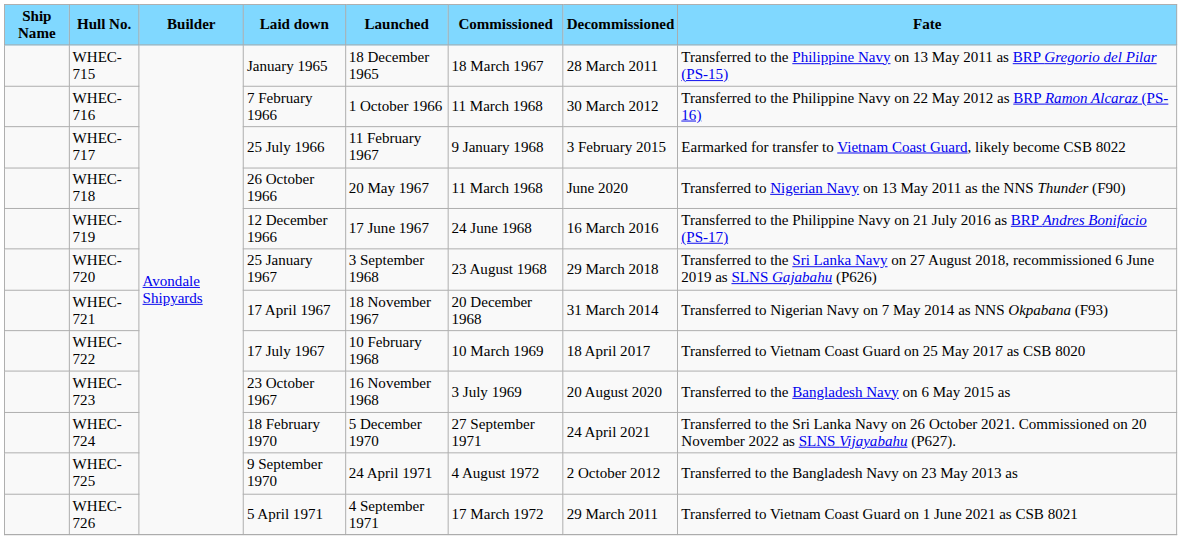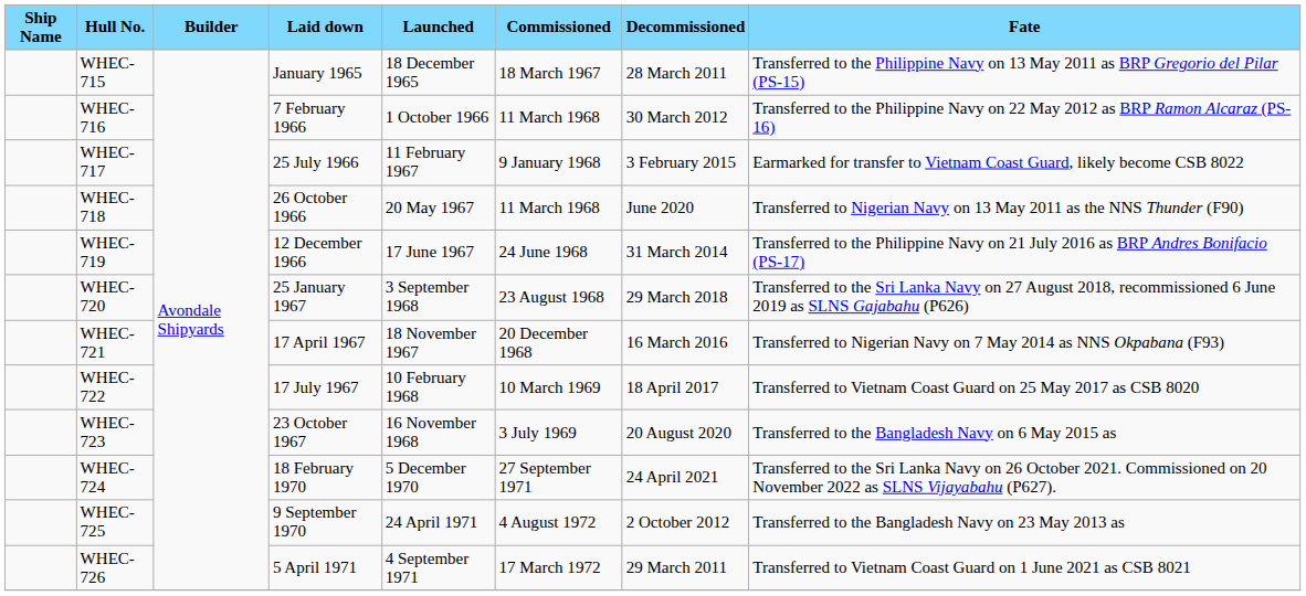 <table class="sortable wikitable">
 <tr>
 <th style="background: #80D8FF;">Ship Name</th>
 <th style="background: #80D8FF;">Hull No.</th>
 <th style="background: #80D8FF;">Builder</th>
 <th style="background: #80D8FF;">Laid down</th>
 <th style="background: #80D8FF;">Launched</th>
 <th style="background: #80D8FF;">Commissioned</th>
 <th style="background: #80D8FF;">Decommissioned</th>
 <th style="background: #80D8FF;">Fate</th>
 </tr>
 <tr>
 <td></td>
 <td>WHEC-715</td>
 <td rowspan=12><a href='#'>Avondale Shipyards</a></td>
 <td>January 1965</td>
 <td>18 December 1965</td>
 <td>18 March 1967</td>
 <td>28 March 2011</td>
 <td>Transferred to the <a href='#'>Philippine Navy</a> on 13 May 2011 as <a href='#'>BRP <em>Gregorio del Pilar</em> (PS-15)</a></td>
 </tr>
 <tr>
 <td></td>
 <td>WHEC-716</td>
 <td>7 February 1966</td>
 <td>1 October 1966</td>
 <td>11 March 1968</td>
 <td>30 March 2012</td>
 <td>Transferred to the Philippine Navy on 22 May 2012 as <a href='#'>BRP <em>Ramon Alcaraz</em> (PS-16)</a></td>
 </tr>
 <tr>
 <td></td>
 <td>WHEC-717</td>
 <td>25 July 1966</td>
 <td>11 February 1967</td>
 <td>9 January 1968</td>
 <td>3 February 2015</td>
 <td>Earmarked for transfer to <a href='#'>Vietnam Coast Guard</a>, likely become CSB 8022</td>
 </tr>
 <tr>
 <td></td>
 <td>WHEC-718</td>
 <td>26 October 1966</td>
 <td>20 May 1967</td>
 <td>11 March 1968</td>
 <td>June 2020 </td>
 <td>Transferred to <a href='#'>Nigerian Navy</a> on 13 May 2011 as the NNS <em>Thunder</em> (F90)</td>
 </tr>
 <tr>
 <td></td>
 <td>WHEC-719</td>
 <td>12 December 1966</td>
 <td>17 June 1967</td>
 <td>24 June 1968</td>
-<td>16 March 2016</td>
+<td>31 March 2014</td>
 <td>Transferred to the Philippine Navy on 21 July 2016 as <a href='#'>BRP <em>Andres Bonifacio</em> (PS-17)</a></td>
 </tr>
 <tr>
 <td></td>
 <td>WHEC-720</td>
 <td>25 January 1967</td>
 <td>3 September 1968</td>
 <td>23 August 1968</td>
 <td>29 March 2018</td>
 <td>Transferred to the <a href='#'>Sri Lanka Navy</a> on 27 August 2018, recommissioned 6 June 2019 as <a href='#'>SLNS <em>Gajabahu</em></a> (P626)</td>
 </tr>
 <tr>
 <td></td>
 <td>WHEC-721</td>
 <td>17 April 1967</td>
 <td>18 November 1967</td>
 <td>20 December 1968</td>
-<td>31 March 2014</td>
+<td>16 March 2016</td>
 <td>Transferred to Nigerian Navy on 7 May 2014 as NNS <em>Okpabana</em> (F93)</td>
 </tr>
 <tr>
 <td></td>
 <td>WHEC-722</td>
 <td>17 July 1967</td>
 <td>10 February 1968</td>
 <td>10 March 1969</td>
 <td>18 April 2017</td>
 <td>Transferred to Vietnam Coast Guard on 25 May 2017 as CSB 8020</td>
 </tr>
 <tr>
 <td></td>
 <td>WHEC-723</td>
 <td>23 October 1967</td>
 <td>16 November 1968</td>
 <td>3 July 1969</td>
 <td>20 August 2020</td>
 <td>Transferred to the <a href='#'>Bangladesh Navy</a> on 6 May 2015 as </td>
 </tr>
 <tr>
 <td></td>
 <td>WHEC-724</td>
 <td>18 February 1970</td>
 <td>5 December 1970</td>
 <td>27 September 1971</td>
 <td>24 April 2021</td>
 <td>Transferred to the Sri Lanka Navy on 26 October 2021. Commissioned on 20 November 2022 as <a href='#'>SLNS <em>Vijayabahu</em></a> (P627).</td>
 </tr>
 <tr>
 <td></td>
 <td>WHEC-725</td>
 <td>9 September 1970</td>
 <td>24 April 1971</td>
 <td>4 August 1972</td>
 <td>2 October 2012</td>
 <td>Transferred to the Bangladesh Navy on 23 May 2013 as </td>
 </tr>
 <tr>
 <td></td>
 <td>WHEC-726</td>
 <td>5 April 1971</td>
 <td>4 September 1971</td>
 <td>17 March 1972</td>
 <td>29 March 2011</td>
 <td>Transferred to Vietnam Coast Guard on 1 June 2021 as CSB 8021</td>
 </tr>
 <tr>
 </tr>
 </table>
